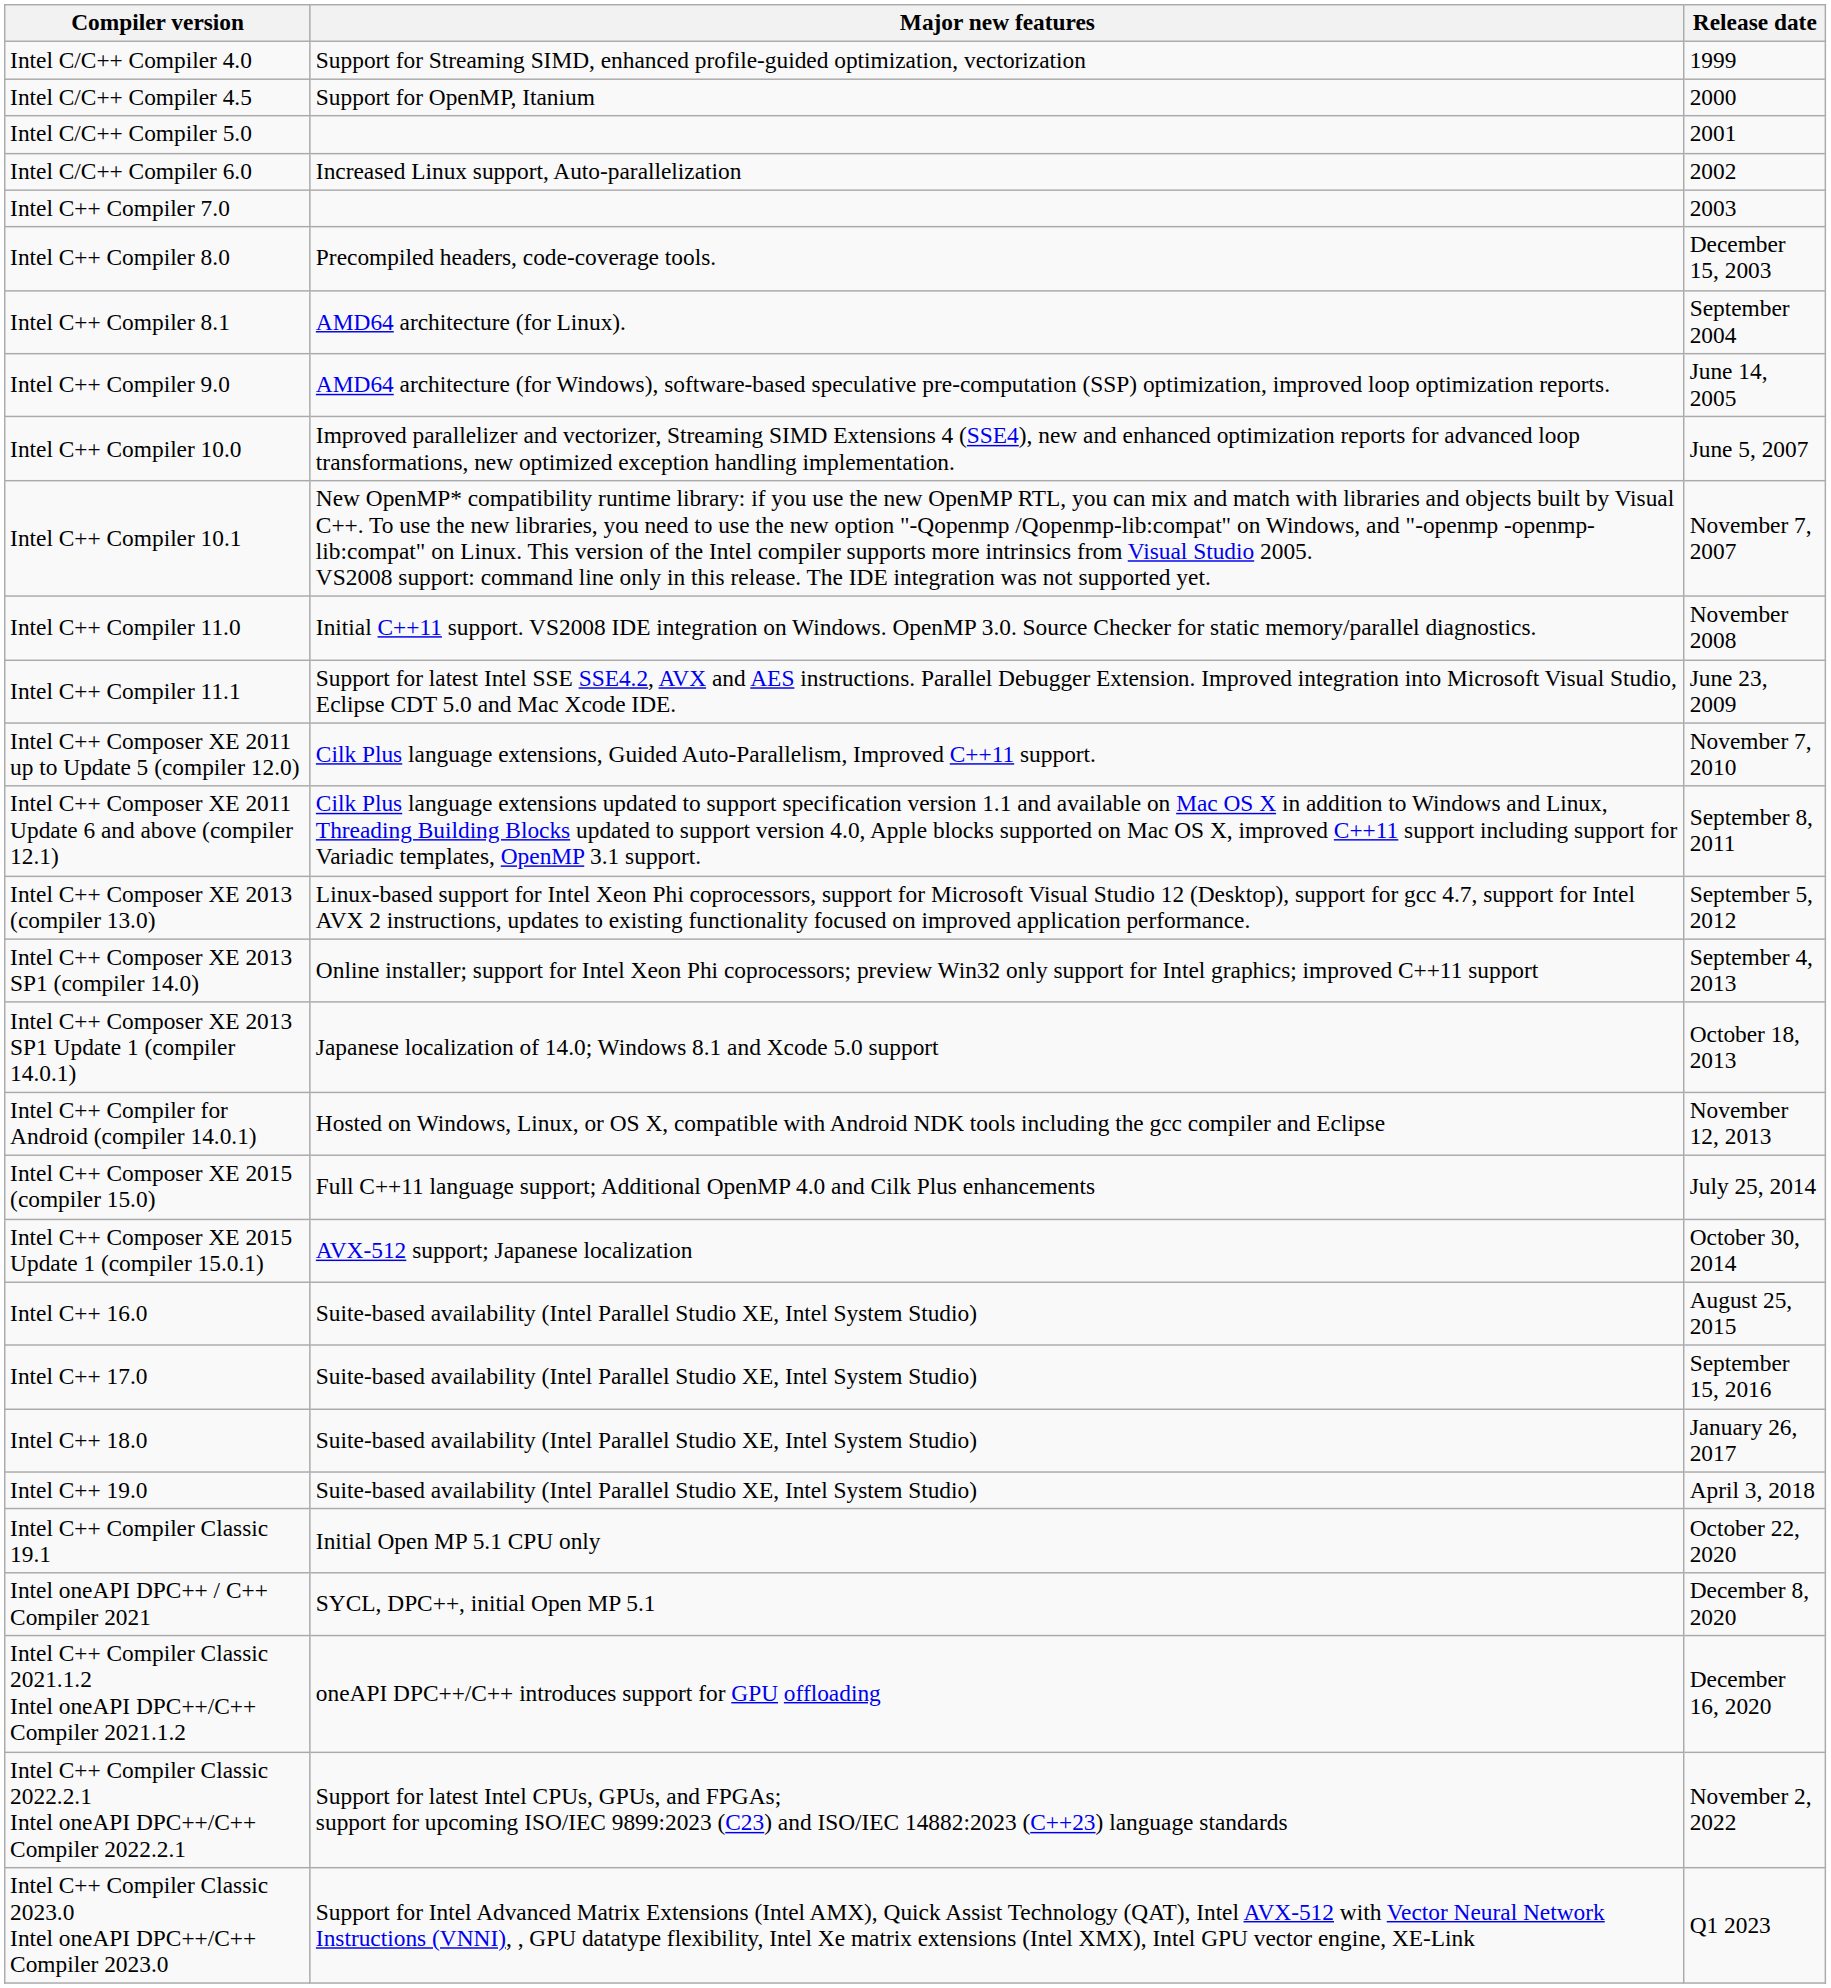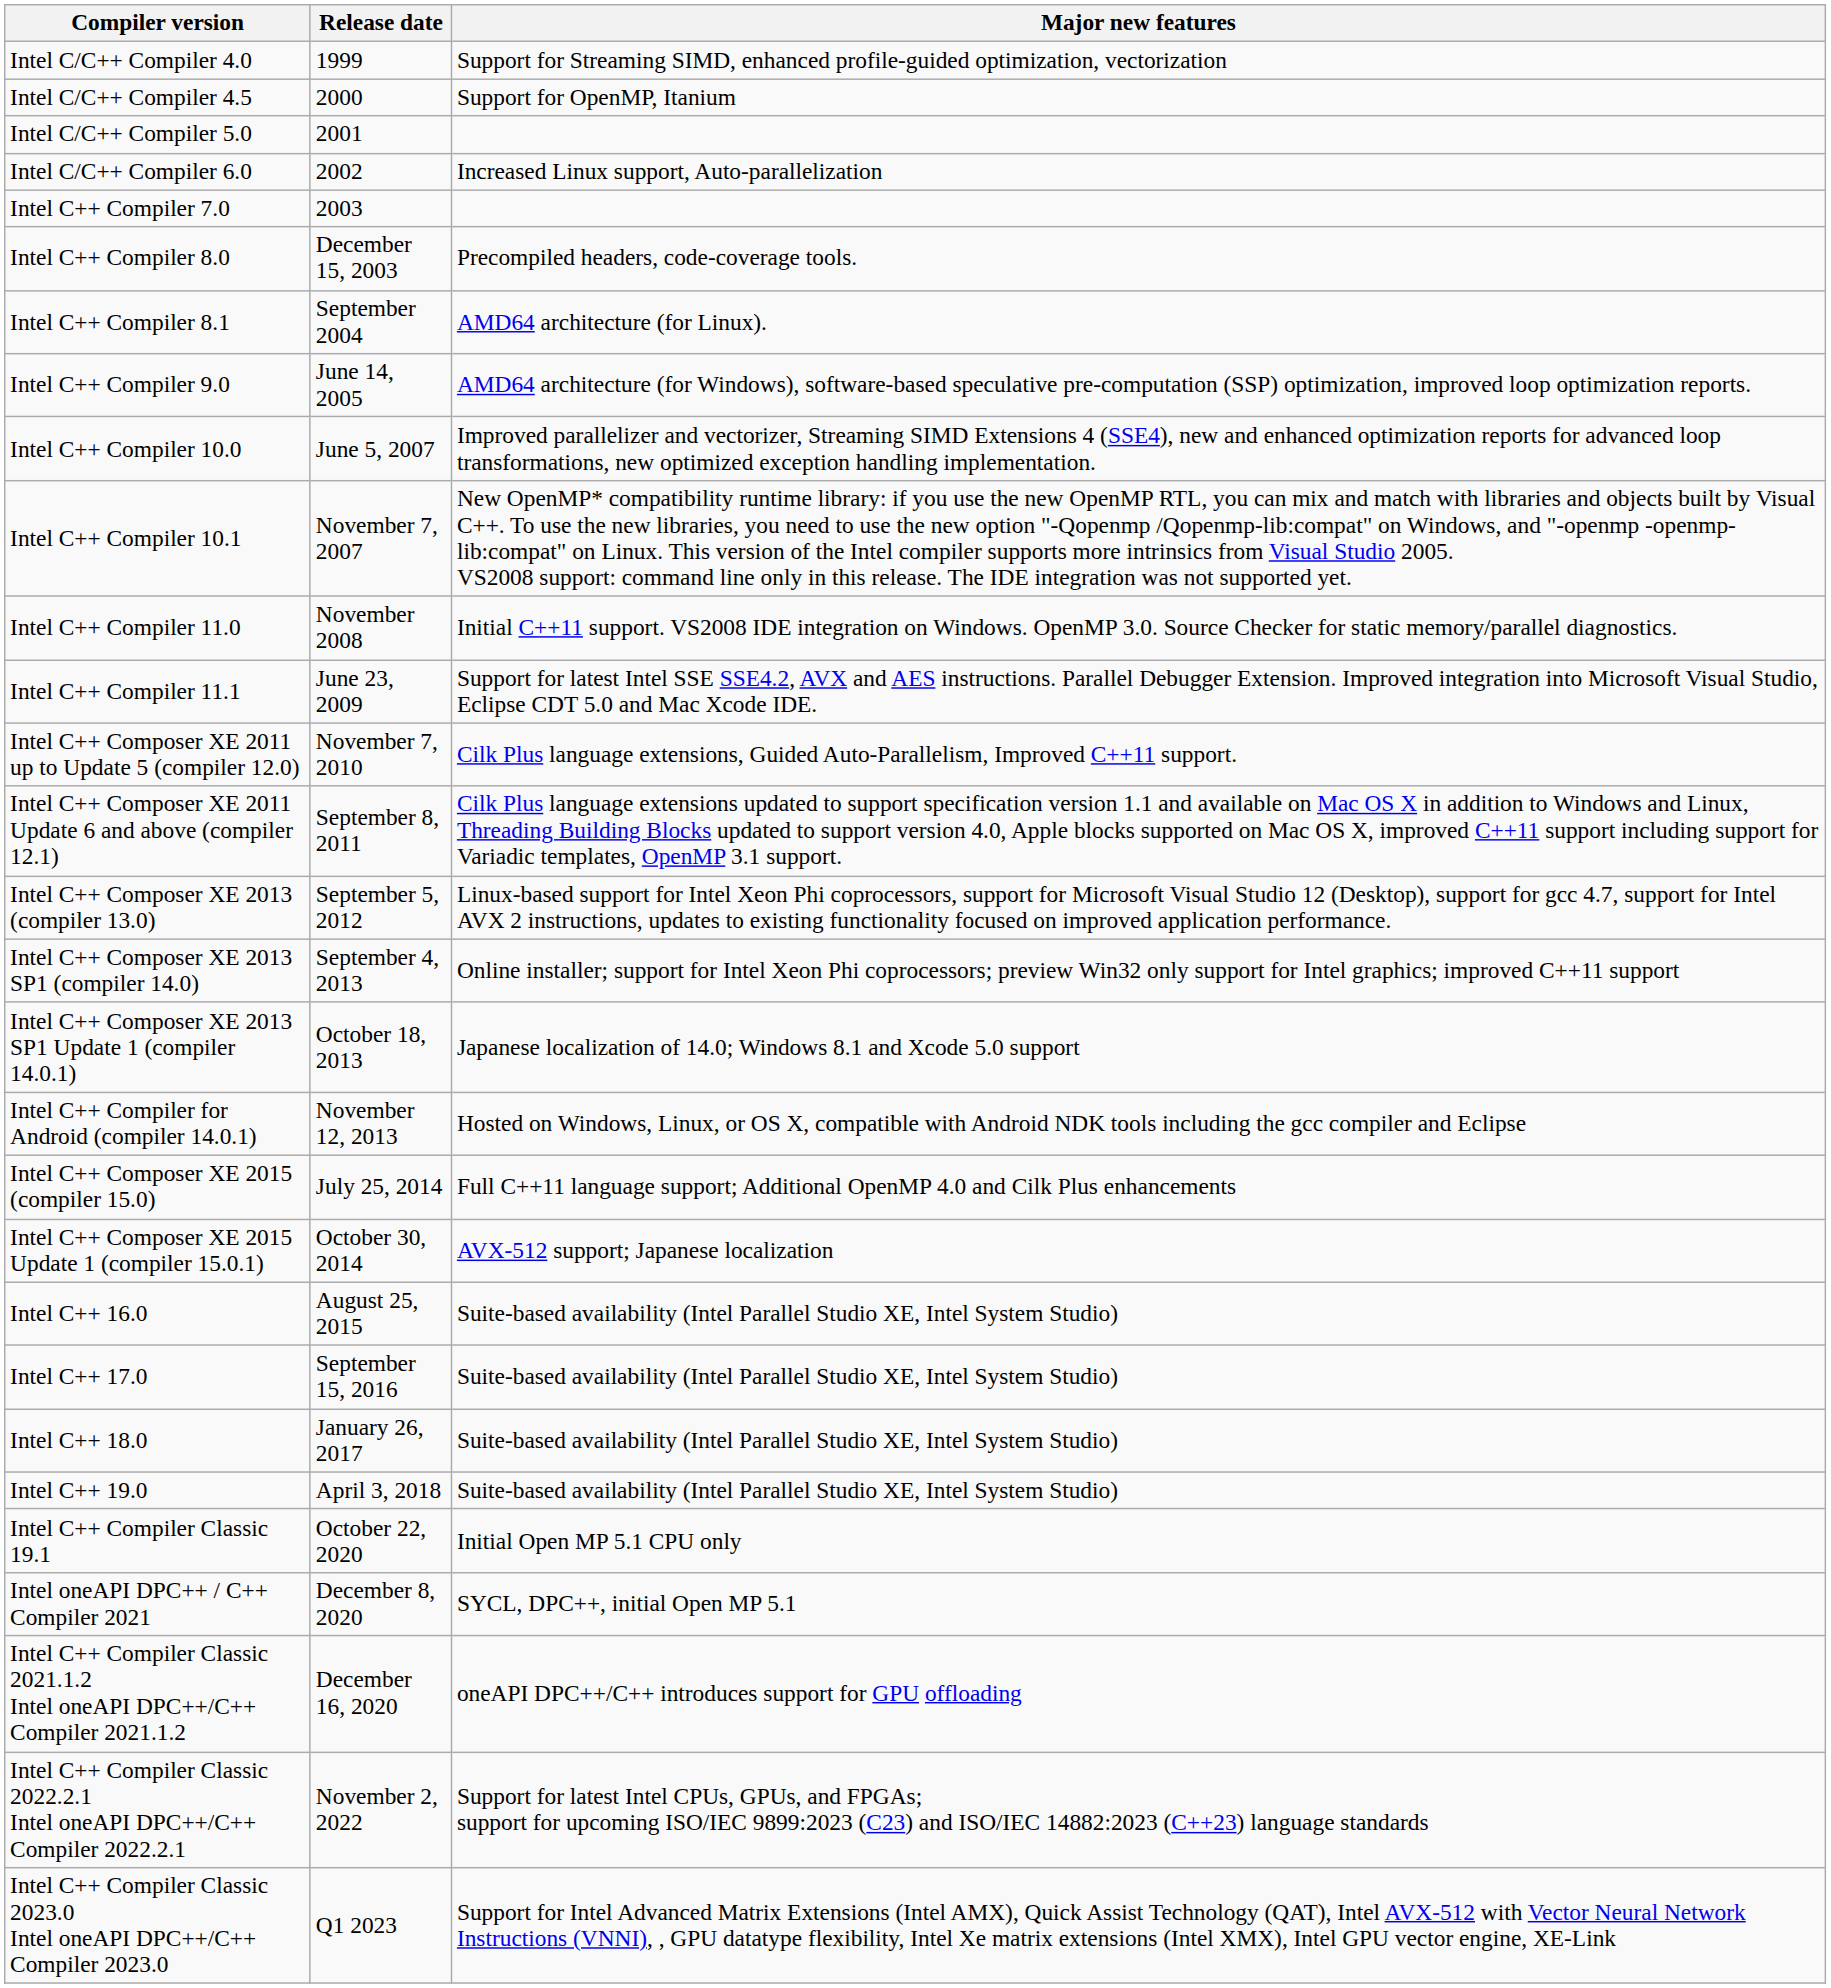 <table class="wikitable">
 <tr>
 <th>Compiler version</th>
+<th>Release date</th>
 <th>Major new features</th>
-<th>Release date</th>
 </tr>
 <tr>
 <td>Intel C/C++ Compiler 4.0</td>
+<td>1999</td>
 <td>Support for Streaming SIMD, enhanced profile-guided optimization, vectorization </td>
-<td>1999</td>
 </tr>
 <tr>
 <td>Intel C/C++ Compiler 4.5</td>
+<td>2000</td>
 <td>Support for OpenMP, Itanium </td>
-<td>2000</td>
 </tr>
 <tr>
 <td>Intel C/C++ Compiler 5.0</td>
+<td>2001</td>
 <td></td>
-<td>2001</td>
 </tr>
 <tr>
 <td>Intel C/C++ Compiler 6.0</td>
+<td>2002</td>
 <td>Increased Linux support, Auto-parallelization </td>
-<td>2002</td>
 </tr>
 <tr>
 <td>Intel C++ Compiler 7.0</td>
+<td>2003</td>
 <td></td>
-<td>2003</td>
 </tr>
 <tr>
 <td>Intel C++ Compiler 8.0</td>
+<td>December 15, 2003</td>
 <td>Precompiled headers, code-coverage tools.</td>
-<td>December 15, 2003</td>
 </tr>
 <tr>
 <td>Intel C++ Compiler 8.1</td>
+<td>September 2004</td>
 <td><a href='#'>AMD64</a> architecture (for Linux).</td>
-<td>September 2004</td>
 </tr>
 <tr>
 <td>Intel C++ Compiler 9.0</td>
+<td>June 14, 2005</td>
 <td><a href='#'>AMD64</a> architecture (for Windows), software-based speculative pre-computation (SSP) optimization, improved loop optimization reports.</td>
-<td>June 14, 2005</td>
 </tr>
 <tr>
 <td>Intel C++ Compiler 10.0</td>
+<td>June 5, 2007</td>
 <td>Improved parallelizer and vectorizer, Streaming SIMD Extensions 4 (<a href='#'>SSE4</a>), new and enhanced optimization reports for advanced loop transformations, new optimized exception handling implementation.</td>
-<td>June 5, 2007</td>
 </tr>
 <tr>
 <td>Intel C++ Compiler 10.1</td>
+<td>November 7, 2007</td>
 <td>New OpenMP* compatibility runtime library: if you use the new OpenMP RTL, you can mix and match with libraries and objects built by Visual C++. To use the new libraries, you need to use the new option "-Qopenmp /Qopenmp-lib:compat" on Windows, and "-openmp -openmp-lib:compat" on Linux. This version of the Intel compiler supports more intrinsics from <a href='#'>Visual Studio</a> 2005.<br>VS2008 support: command line only in this release. The IDE integration was not supported yet.</td>
-<td>November 7, 2007</td>
 </tr>
 <tr>
 <td>Intel C++ Compiler 11.0</td>
+<td>November 2008</td>
 <td>Initial <a href='#'>C++11</a> support. VS2008 IDE integration on Windows. OpenMP 3.0. Source Checker for static memory/parallel diagnostics.</td>
-<td>November 2008</td>
 </tr>
 <tr>
 <td>Intel C++ Compiler 11.1</td>
+<td>June 23, 2009</td>
 <td>Support for latest Intel SSE <a href='#'>SSE4.2</a>, <a href='#'>AVX</a> and <a href='#'>AES</a> instructions. Parallel Debugger Extension. Improved integration into Microsoft Visual Studio, Eclipse CDT 5.0 and Mac Xcode IDE.</td>
-<td>June 23, 2009</td>
 </tr>
 <tr>
 <td>Intel C++ Composer XE 2011 up to Update 5 (compiler 12.0)</td>
+<td>November 7, 2010</td>
 <td><a href='#'>Cilk Plus</a> language extensions, Guided Auto-Parallelism, Improved <a href='#'>C++11</a> support.</td>
-<td>November 7, 2010</td>
 </tr>
 <tr>
 <td>Intel C++ Composer XE 2011 Update 6 and above (compiler 12.1)</td>
+<td>September 8, 2011</td>
 <td><a href='#'>Cilk Plus</a> language extensions updated to support specification version 1.1 and available on <a href='#'>Mac OS X</a> in addition to Windows and Linux, <a href='#'>Threading Building Blocks</a> updated to support version 4.0, Apple blocks supported on Mac OS X, improved <a href='#'>C++11</a> support including support for Variadic templates, <a href='#'>OpenMP</a> 3.1 support.</td>
-<td>September 8, 2011</td>
 </tr>
 <tr>
 <td>Intel C++ Composer XE 2013 (compiler 13.0)</td>
+<td>September 5, 2012</td>
 <td>Linux-based support for Intel Xeon Phi coprocessors, support for Microsoft Visual Studio 12 (Desktop), support for gcc 4.7, support for Intel AVX 2 instructions, updates to existing functionality focused on improved application performance.</td>
-<td>September 5, 2012</td>
 </tr>
 <tr>
 <td>Intel C++ Composer XE 2013 SP1 (compiler 14.0)</td>
+<td>September 4, 2013</td>
 <td>Online installer; support for Intel Xeon Phi coprocessors; preview Win32 only support for Intel graphics; improved C++11 support</td>
-<td>September 4, 2013</td>
 </tr>
 <tr>
 <td>Intel C++ Composer XE 2013 SP1 Update 1 (compiler 14.0.1)</td>
+<td>October 18, 2013</td>
 <td>Japanese localization of 14.0; Windows 8.1 and Xcode 5.0 support</td>
-<td>October 18, 2013</td>
 </tr>
 <tr>
 <td>Intel C++ Compiler for Android (compiler 14.0.1)</td>
+<td>November 12, 2013</td>
 <td>Hosted on Windows, Linux, or OS X, compatible with Android NDK tools including the gcc compiler and Eclipse</td>
-<td>November 12, 2013</td>
 </tr>
 <tr>
 <td>Intel C++ Composer XE 2015 (compiler 15.0)</td>
+<td>July 25, 2014</td>
 <td>Full C++11 language support; Additional OpenMP 4.0 and Cilk Plus enhancements</td>
-<td>July 25, 2014</td>
 </tr>
 <tr>
 <td>Intel C++ Composer XE 2015 Update 1 (compiler 15.0.1)</td>
+<td>October 30, 2014</td>
 <td><a href='#'>AVX-512</a> support; Japanese localization</td>
-<td>October 30, 2014</td>
 </tr>
 <tr>
 <td>Intel C++ 16.0</td>
+<td>August 25, 2015</td>
 <td>Suite-based availability (Intel Parallel Studio XE, Intel System Studio)</td>
-<td>August 25, 2015</td>
 </tr>
 <tr>
 <td>Intel C++ 17.0</td>
+<td>September 15, 2016</td>
 <td>Suite-based availability (Intel Parallel Studio XE, Intel System Studio)</td>
-<td>September 15, 2016</td>
 </tr>
 <tr>
 <td>Intel C++ 18.0</td>
+<td>January 26, 2017</td>
 <td>Suite-based availability (Intel Parallel Studio XE, Intel System Studio)</td>
-<td>January 26, 2017</td>
 </tr>
 <tr>
 <td>Intel C++ 19.0</td>
+<td>April 3, 2018</td>
 <td>Suite-based availability (Intel Parallel Studio XE, Intel System Studio)</td>
-<td>April 3, 2018</td>
 </tr>
 <tr>
 <td>Intel C++ Compiler Classic 19.1</td>
+<td>October 22, 2020</td>
 <td>Initial Open MP 5.1 CPU only</td>
-<td>October 22, 2020</td>
 </tr>
 <tr>
 <td>Intel oneAPI DPC++ / C++ Compiler 2021</td>
+<td>December 8, 2020</td>
 <td>SYCL, DPC++, initial Open MP 5.1</td>
-<td>December 8, 2020</td>
 </tr>
 <tr>
 <td>Intel C++ Compiler Classic 2021.1.2<br>Intel oneAPI DPC++/C++ Compiler 2021.1.2</td>
+<td>December 16, 2020</td>
 <td>oneAPI DPC++/C++ introduces support for <a href='#'>GPU</a> <a href='#'>offloading</a></td>
-<td>December 16, 2020</td>
 </tr>
 <tr>
 <td>Intel C++ Compiler Classic 2022.2.1<br>Intel oneAPI DPC++/C++ Compiler 2022.2.1</td>
+<td>November 2, 2022</td>
 <td>Support for latest Intel CPUs, GPUs, and FPGAs;<br>support for upcoming ISO/IEC 9899:2023 (<a href='#'>C23</a>) and ISO/IEC 14882:2023 (<a href='#'>C++23</a>) language standards</td>
-<td>November 2, 2022</td>
 </tr>
 <tr>
 <td>Intel C++ Compiler Classic 2023.0<br>Intel oneAPI DPC++/C++ Compiler 2023.0</td>
+<td>Q1 2023</td>
 <td>Support for Intel Advanced Matrix Extensions (Intel AMX), Quick Assist Technology (QAT), Intel <a href='#'>AVX-512</a> with <a href='#'>Vector Neural Network Instructions (VNNI)</a>, , GPU datatype flexibility, Intel Xe matrix extensions (Intel XMX), Intel GPU vector engine, XE-Link</td>
-<td>Q1 2023</td>
 </tr>
 </table>
